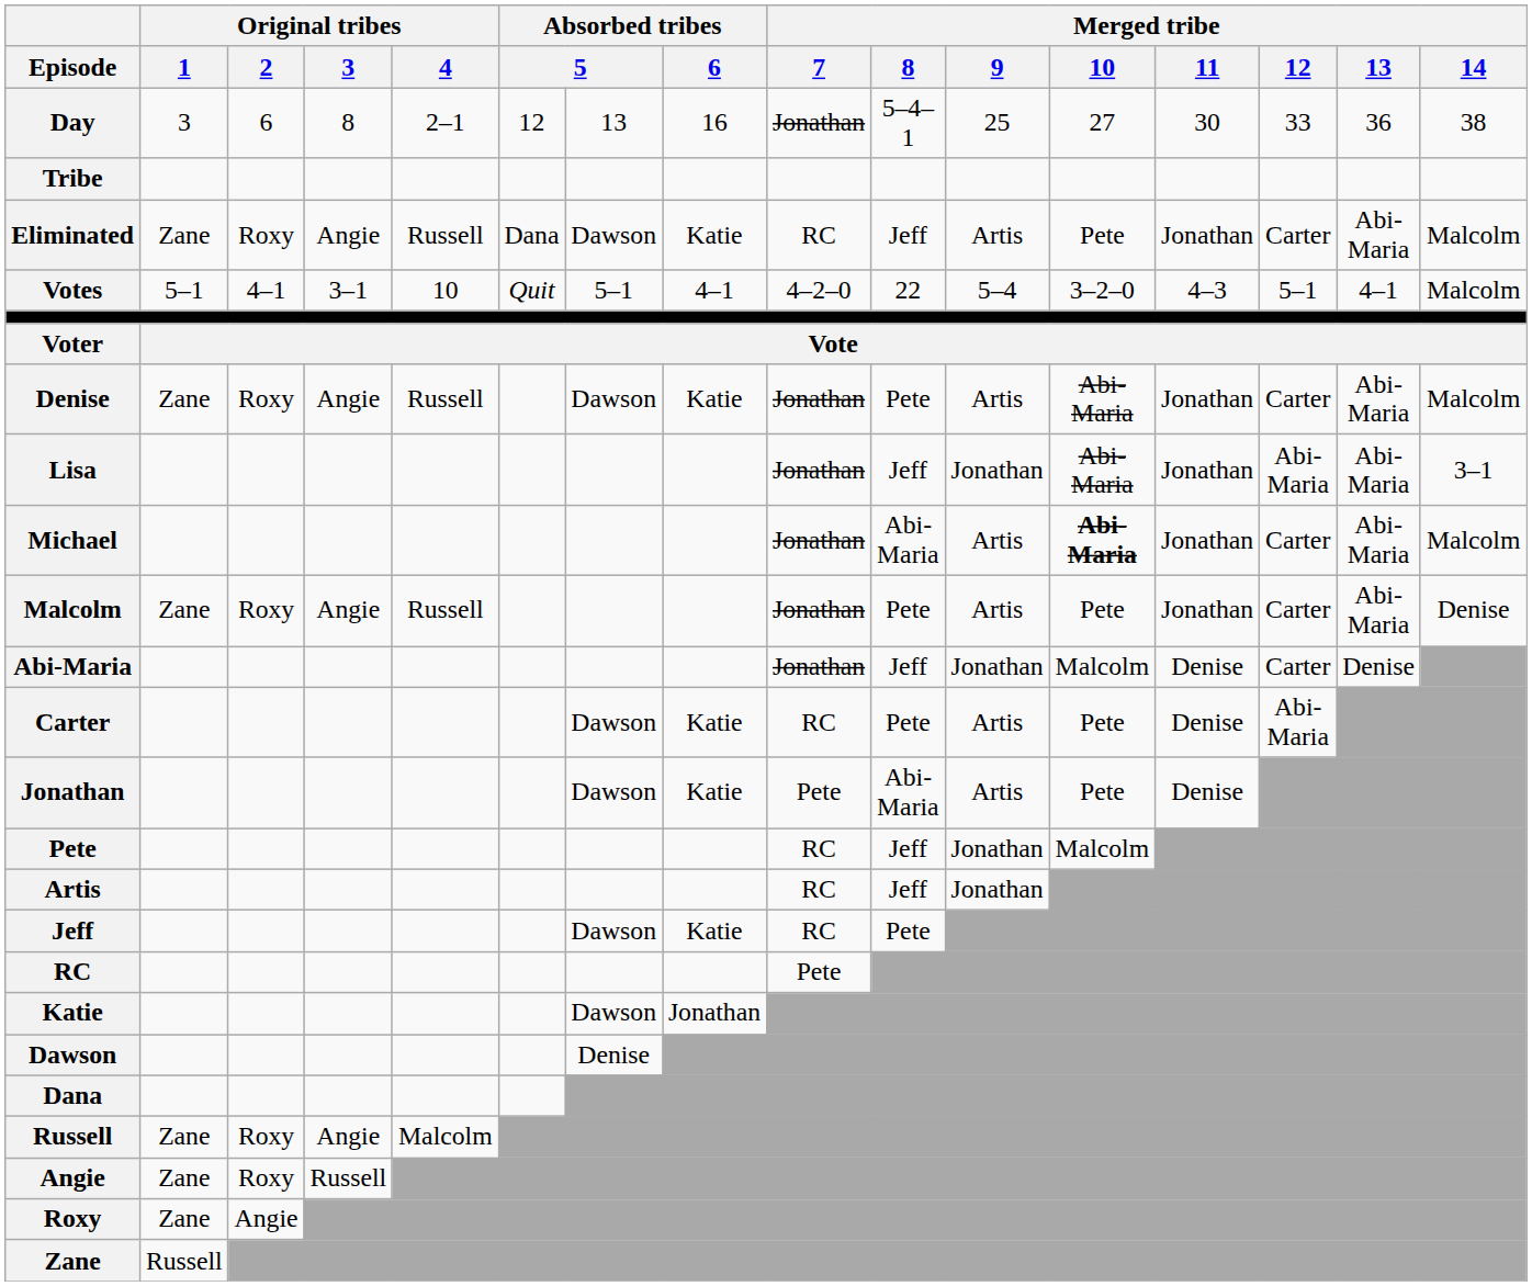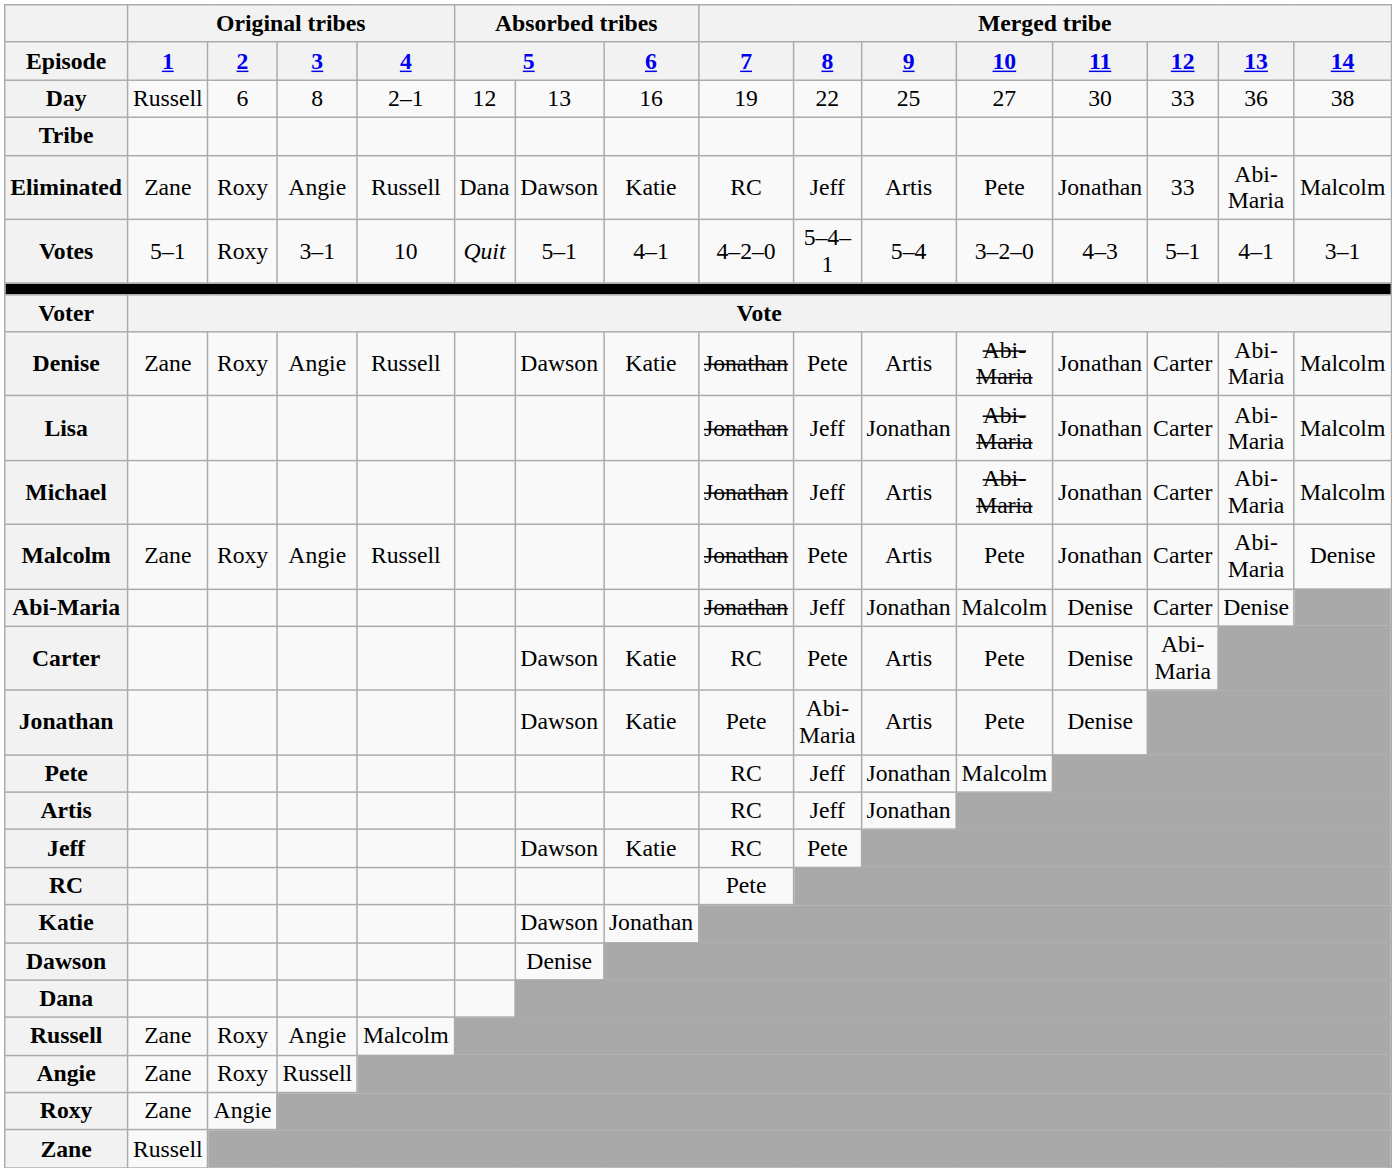 <table class="wikitable" style="text-align:center">
 <tr>
 <th></th>
 <th colspan=4>Original tribes</th>
 <th colspan=3>Absorbed tribes</th>
 <th colspan=11>Merged tribe</th>
 </tr>
 <tr>
 <th>Episode</th>
 <th><a href='#'>1</a></th>
 <th><a href='#'>2</a></th>
 <th><a href='#'>3</a></th>
 <th><a href='#'>4</a></th>
 <th colspan=2><a href='#'>5</a></th>
 <th><a href='#'>6</a></th>
 <th><a href='#'>7</a></th>
 <th><a href='#'>8</a></th>
 <th><a href='#'>9</a></th>
 <th><a href='#'>10</a></th>
 <th><a href='#'>11</a></th>
 <th><a href='#'>12</a></th>
 <th><a href='#'>13</a></th>
 <th><a href='#'>14</a></th>
 </tr>
 <tr>
 <th>Day</th>
-<td>3</td>
+<td>Russell</td>
 <td>6</td>
 <td>8</td>
 <td>2–1</td>
 <td>12</td>
 <td>13</td>
 <td>16</td>
-<td><s>Jonathan</s></td>
-<td>5–4–1</td>
+<td>19</td>
+<td>22</td>
 <td>25</td>
 <td>27</td>
 <td>30</td>
 <td>33</td>
 <td>36</td>
 <td>38</td>
 </tr>
 <tr>
 <th>Tribe</th>
 <td></td>
 <td></td>
 <td></td>
 <td></td>
 <td></td>
 <td></td>
 <td></td>
 <td></td>
 <td></td>
 <td></td>
 <td></td>
 <td></td>
 <td></td>
 <td></td>
 <td></td>
 </tr>
 <tr>
 <th>Eliminated</th>
 <td>Zane</td>
 <td>Roxy</td>
 <td>Angie</td>
 <td>Russell</td>
 <td>Dana</td>
 <td>Dawson</td>
 <td>Katie</td>
 <td>RC</td>
 <td>Jeff</td>
 <td>Artis</td>
 <td>Pete</td>
 <td>Jonathan</td>
-<td>Carter</td>
+<td>33</td>
 <td>Abi-Maria</td>
 <td>Malcolm</td>
 </tr>
 <tr>
 <th>Votes</th>
 <td>5–1</td>
-<td>4–1</td>
+<td>Roxy</td>
 <td>3–1</td>
 <td>10</td>
 <td><em>Quit</em></td>
 <td>5–1</td>
 <td>4–1</td>
 <td>4–2–0</td>
-<td>22</td>
+<td>5–4–1</td>
 <td>5–4</td>
 <td>3–2–0</td>
 <td>4–3</td>
 <td>5–1</td>
 <td>4–1</td>
-<td>Malcolm</td>
+<td>3–1</td>
 </tr>
 <tr>
 <td colspan="18" style="background:black;"></td>
 </tr>
 <tr>
 <th>Voter</th>
 <th colspan="15">Vote</th>
 </tr>
 <tr>
 <th>Denise</th>
 <td>Zane</td>
 <td>Roxy</td>
 <td>Angie</td>
 <td>Russell</td>
 <td></td>
 <td>Dawson</td>
 <td>Katie</td>
 <td><s>Jonathan</s></td>
 <td>Pete</td>
 <td>Artis</td>
 <td><s>Abi-Maria</s></td>
 <td>Jonathan</td>
 <td>Carter</td>
 <td>Abi-Maria</td>
 <td>Malcolm</td>
 </tr>
 <tr>
 <th>Lisa</th>
 <td></td>
 <td></td>
 <td></td>
 <td></td>
 <td></td>
 <td></td>
 <td></td>
 <td><s>Jonathan</s></td>
 <td>Jeff</td>
 <td>Jonathan</td>
 <td><s>Abi-Maria</s></td>
 <td>Jonathan</td>
+<td>Carter</td>
 <td>Abi-Maria</td>
-<td>Abi-Maria</td>
-<td>3–1</td>
+<td>Malcolm</td>
 </tr>
 <tr>
 <th>Michael</th>
 <td></td>
 <td></td>
 <td></td>
 <td></td>
 <td></td>
 <td></td>
 <td></td>
 <td><s>Jonathan</s></td>
-<td>Abi-Maria</td>
+<td>Jeff</td>
 <td>Artis</td>
-<td><strong><s>Abi-Maria</s></strong></td>
+<td><s>Abi-Maria</s></td>
 <td>Jonathan</td>
 <td>Carter</td>
 <td>Abi-Maria</td>
 <td>Malcolm</td>
 </tr>
 <tr>
 <th>Malcolm</th>
 <td>Zane</td>
 <td>Roxy</td>
 <td>Angie</td>
 <td>Russell</td>
 <td></td>
 <td></td>
 <td></td>
 <td><s>Jonathan</s></td>
 <td>Pete</td>
 <td>Artis</td>
 <td>Pete</td>
 <td>Jonathan</td>
 <td>Carter</td>
 <td>Abi-Maria</td>
 <td>Denise</td>
 </tr>
 <tr>
 <th>Abi-Maria</th>
 <td></td>
 <td></td>
 <td></td>
 <td></td>
 <td></td>
 <td></td>
 <td></td>
 <td><s>Jonathan</s></td>
 <td>Jeff</td>
 <td>Jonathan</td>
 <td>Malcolm</td>
 <td>Denise</td>
 <td>Carter</td>
 <td>Denise</td>
 <td style="background:darkgrey;"></td>
 </tr>
 <tr>
 <th>Carter</th>
 <td></td>
 <td></td>
 <td></td>
 <td></td>
 <td></td>
 <td>Dawson</td>
 <td>Katie</td>
 <td>RC</td>
 <td>Pete</td>
 <td>Artis</td>
 <td>Pete</td>
 <td>Denise</td>
 <td>Abi-Maria</td>
 <td colspan="2" style="background:darkgrey;"></td>
 </tr>
 <tr>
 <th>Jonathan</th>
 <td></td>
 <td></td>
 <td></td>
 <td></td>
 <td></td>
 <td>Dawson</td>
 <td>Katie</td>
 <td>Pete</td>
 <td>Abi-Maria</td>
 <td>Artis</td>
 <td>Pete</td>
 <td>Denise</td>
 <td colspan="3" style="background:darkgrey;"></td>
 </tr>
 <tr>
 <th>Pete</th>
 <td></td>
 <td></td>
 <td></td>
 <td></td>
 <td></td>
 <td></td>
 <td></td>
 <td>RC</td>
 <td>Jeff</td>
 <td>Jonathan</td>
 <td>Malcolm</td>
 <td colspan="4" style="background:darkgrey;"></td>
 </tr>
 <tr>
 <th>Artis</th>
 <td></td>
 <td></td>
 <td></td>
 <td></td>
 <td></td>
 <td></td>
 <td></td>
 <td>RC</td>
 <td>Jeff</td>
 <td>Jonathan</td>
 <td colspan="5" style="background:darkgrey;"></td>
 </tr>
 <tr>
 <th>Jeff</th>
 <td></td>
 <td></td>
 <td></td>
 <td></td>
 <td></td>
 <td>Dawson</td>
 <td>Katie</td>
 <td>RC</td>
 <td>Pete</td>
 <td colspan="6" style="background:darkgrey;"></td>
 </tr>
 <tr>
 <th>RC</th>
 <td></td>
 <td></td>
 <td></td>
 <td></td>
 <td></td>
 <td></td>
 <td></td>
 <td>Pete</td>
 <td colspan="7" style="background:darkgrey;"></td>
 </tr>
 <tr>
 <th>Katie</th>
 <td></td>
 <td></td>
 <td></td>
 <td></td>
 <td></td>
 <td>Dawson</td>
 <td>Jonathan</td>
 <td colspan="8" style="background:darkgrey;"></td>
 </tr>
 <tr>
 <th>Dawson</th>
 <td></td>
 <td></td>
 <td></td>
 <td></td>
 <td></td>
 <td>Denise</td>
 <td colspan="9" style="background:darkgrey;"></td>
 </tr>
 <tr>
 <th>Dana</th>
 <td></td>
 <td></td>
 <td></td>
 <td></td>
 <td></td>
 <td colspan="10" style="background:darkgrey;"></td>
 </tr>
 <tr>
 <th>Russell</th>
 <td>Zane</td>
 <td>Roxy</td>
 <td>Angie</td>
 <td>Malcolm</td>
 <td colspan="11" style="background:darkgrey;"></td>
 </tr>
 <tr>
 <th>Angie</th>
 <td>Zane</td>
 <td>Roxy</td>
 <td>Russell</td>
 <td colspan="12" style="background:darkgrey;"></td>
 </tr>
 <tr>
 <th>Roxy</th>
 <td>Zane</td>
 <td>Angie</td>
 <td colspan="13" style="background:darkgrey;"></td>
 </tr>
 <tr>
 <th>Zane</th>
 <td>Russell</td>
 <td colspan="14" style="background:darkgrey;"></td>
 </tr>
 </table>
